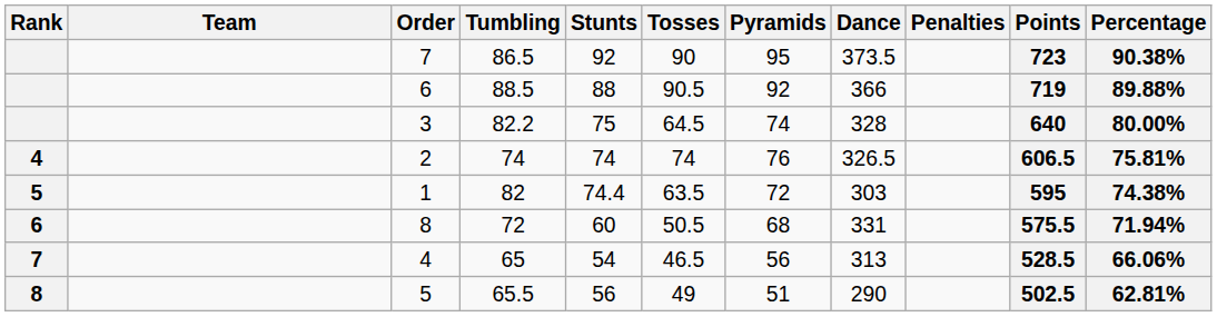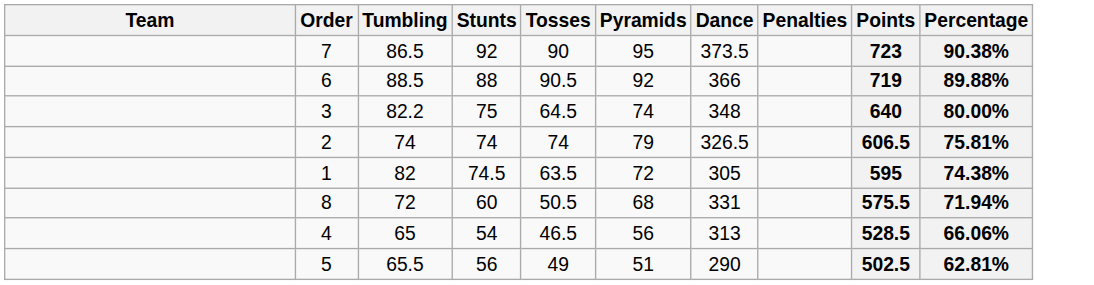 <table class="wikitable sortable" style="font-size:90%; text-align:center;">
 <tr>
-<th style="width:30px;">Rank</th>
 <th style="width:210px;">Team</th>
 <th style="width:40px;">Order</th>
 <th>Tumbling</th>
 <th>Stunts</th>
 <th>Tosses</th>
 <th>Pyramids</th>
 <th>Dance</th>
 <th>Penalties</th>
 <th>Points</th>
 <th>Percentage</th>
 </tr>
 <tr>
-<th></th>
 <td align=left></td>
 <td>7</td>
 <td>86.5</td>
 <td>92</td>
 <td>90</td>
 <td>95</td>
 <td>373.5</td>
 <td></td>
 <th>723</th>
 <th>90.38%</th>
 </tr>
 <tr>
-<th></th>
 <td align=left></td>
 <td>6</td>
 <td>88.5</td>
 <td>88</td>
 <td>90.5</td>
 <td>92</td>
 <td>366</td>
 <td></td>
 <th>719</th>
 <th>89.88%</th>
 </tr>
 <tr>
-<th></th>
 <td align=left></td>
 <td>3</td>
 <td>82.2</td>
 <td>75</td>
 <td>64.5</td>
 <td>74</td>
-<td>328</td>
+<td>348</td>
 <td></td>
 <th>640</th>
 <th>80.00%</th>
 </tr>
 <tr>
-<th>4</th>
 <td align=left></td>
 <td>2</td>
 <td>74</td>
 <td>74</td>
 <td>74</td>
-<td>76</td>
+<td>79</td>
 <td>326.5</td>
 <td></td>
 <th>606.5</th>
 <th>75.81%</th>
 </tr>
 <tr>
-<th>5</th>
 <td align=left></td>
 <td>1</td>
 <td>82</td>
-<td>74.4</td>
+<td>74.5</td>
 <td>63.5</td>
 <td>72</td>
-<td>303</td>
+<td>305</td>
 <td></td>
 <th>595</th>
 <th>74.38%</th>
 </tr>
 <tr>
-<th>6</th>
 <td align=left></td>
 <td>8</td>
 <td>72</td>
 <td>60</td>
 <td>50.5</td>
 <td>68</td>
 <td>331</td>
 <td></td>
 <th>575.5</th>
 <th>71.94%</th>
 </tr>
 <tr>
-<th>7</th>
 <td align=left></td>
 <td>4</td>
 <td>65</td>
 <td>54</td>
 <td>46.5</td>
 <td>56</td>
 <td>313</td>
 <td></td>
 <th>528.5</th>
 <th>66.06%</th>
 </tr>
 <tr>
-<th>8</th>
 <td align=left></td>
 <td>5</td>
 <td>65.5</td>
 <td>56</td>
 <td>49</td>
 <td>51</td>
 <td>290</td>
 <td></td>
 <th>502.5</th>
 <th>62.81%</th>
 </tr>
 </table>
